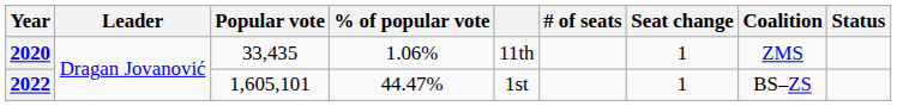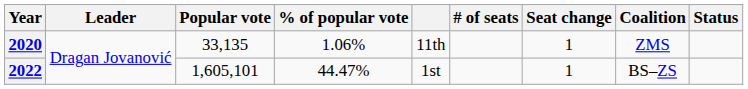 <table class="wikitable" style="text-align:center">
 <tr>
 <th>Year</th>
 <th>Leader</th>
 <th>Popular vote</th>
 <th>% of popular vote</th>
 <th></th>
 <th># of seats</th>
 <th>Seat change</th>
 <th>Coalition</th>
 <th>Status</th>
 </tr>
 <tr>
 <th><a href='#'>2020</a></th>
 <td rowspan="2"><a href='#'>Dragan Jovanović</a></td>
-<td>33,435</td>
+<td>33,135</td>
 <td>1.06%</td>
 <td> 11th</td>
 <td></td>
 <td> 1</td>
 <td><a href='#'>ZMS</a></td>
 <td></td>
 </tr>
 <tr>
 <th><a href='#'>2022</a></th>
 <td>1,605,101</td>
 <td>44.47%</td>
 <td> 1st</td>
 <td></td>
 <td> 1</td>
 <td>BS–<a href='#'>ZS</a></td>
 <td></td>
 </tr>
 </table>
